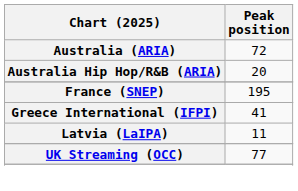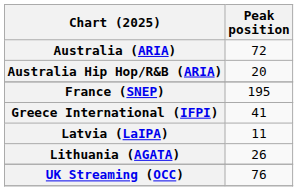 <table class="wikitable sortable plainrowheaders" style="text-align:center">
 <tr>
 <th scope="col">Chart (2025)</th>
 <th scope="col">Peak<br>position</th>
 </tr>
 <tr>
 <th scope="row">Australia (<a href='#'>ARIA</a>)</th>
 <td>72</td>
 </tr>
 <tr>
 <th scope="row">Australia Hip Hop/R&B (<a href='#'>ARIA</a>)</th>
 <td>20</td>
 </tr>
 <tr>
 </tr>
 <tr>
 </tr>
 <tr>
 <th scope="row">France (<a href='#'>SNEP</a>)</th>
 <td>195</td>
 </tr>
 <tr>
 </tr>
 <tr>
 <th scope="row">Greece International (<a href='#'>IFPI</a>)</th>
 <td>41</td>
 </tr>
 <tr>
 <th scope="row">Latvia (<a href='#'>LaIPA</a>)</th>
 <td>11</td>
 </tr>
 <tr>
+<th scope="row">Lithuania (<a href='#'>AGATA</a>)</th>
+<td>26</td>
+</tr>
+<tr>
 </tr>
 <tr>
 <th scope="row"><a href='#'>UK Streaming</a> (<a href='#'>OCC</a>)</th>
-<td>77</td>
+<td>76</td>
 </tr>
 <tr>
 </tr>
 <tr>
 </tr>
 </table>
